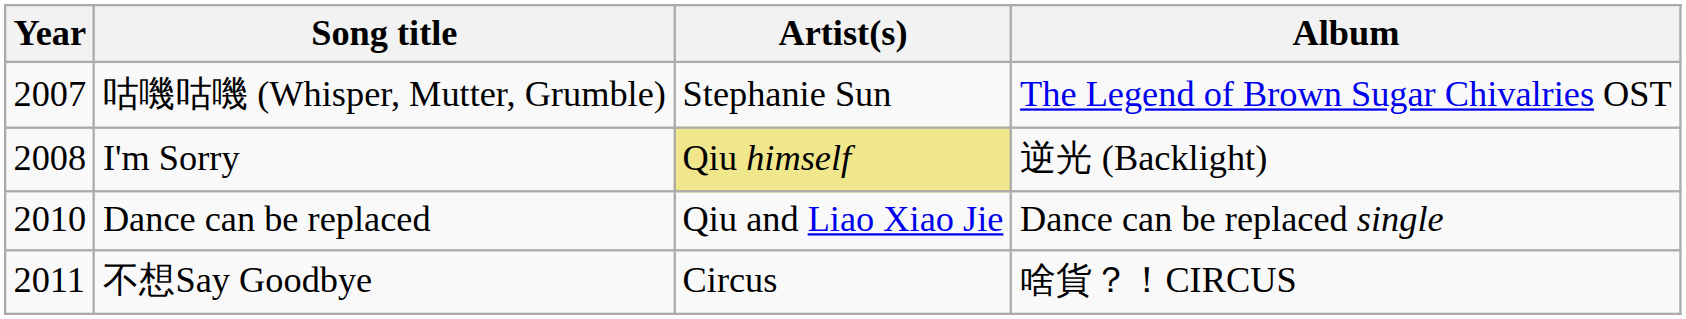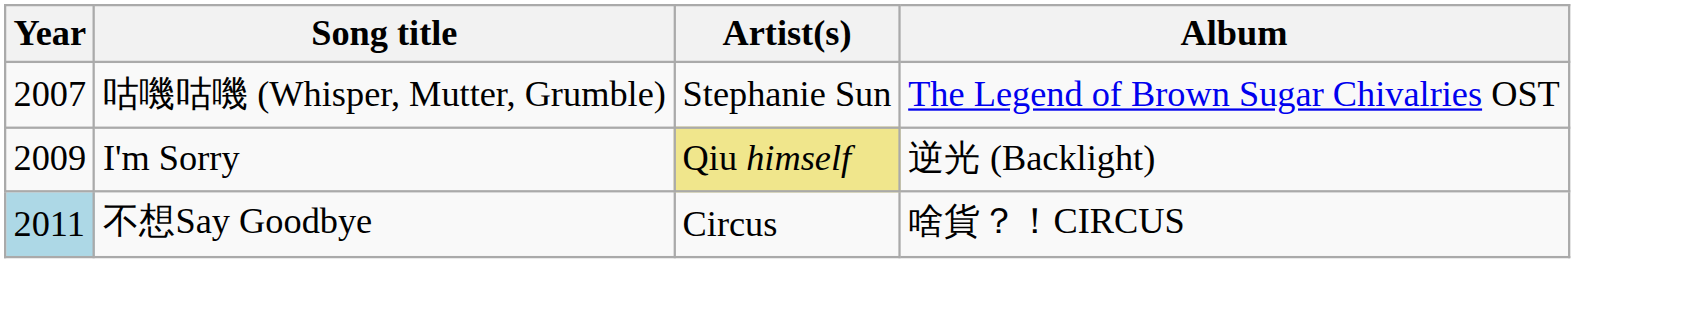 <table class="wikitable sortable">
 <tr>
 <th>Year</th>
 <th>Song title</th>
 <th>Artist(s)</th>
 <th>Album</th>
 </tr>
 <tr>
 <td>2007</td>
 <td>咕嘰咕嘰 (Whisper, Mutter, Grumble)</td>
 <td>Stephanie Sun</td>
 <td><a href='#'>The Legend of Brown Sugar Chivalries</a> OST</td>
 </tr>
 <tr>
-<td>2008</td>
+<td>2009</td>
 <td>I'm Sorry</td>
 <td style="background: khaki;">Qiu <em>himself</em></td>
 <td>逆光 (Backlight)</td>
 </tr>
 <tr>
-<td>2010</td>
-<td>Dance can be replaced</td>
-<td>Qiu and <a href='#'>Liao Xiao Jie</a></td>
-<td>Dance can be replaced <em>single</em></td>
-</tr>
-<tr>
-<td>2011</td>
+<td style="background: lightblue;">2011</td>
 <td>不想Say Goodbye</td>
 <td>Circus</td>
 <td>啥貨？！CIRCUS</td>
 </tr>
 </table>
